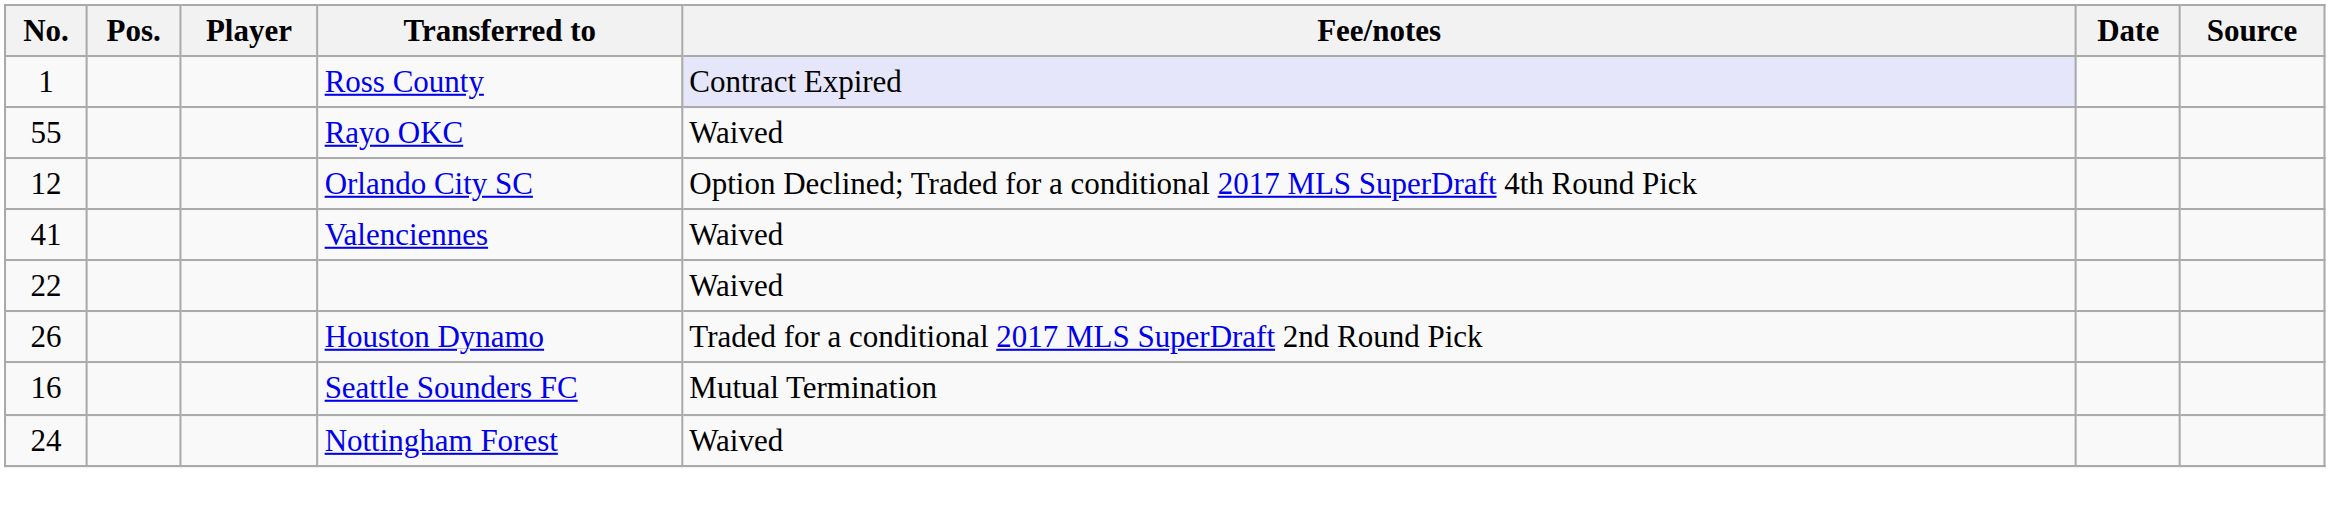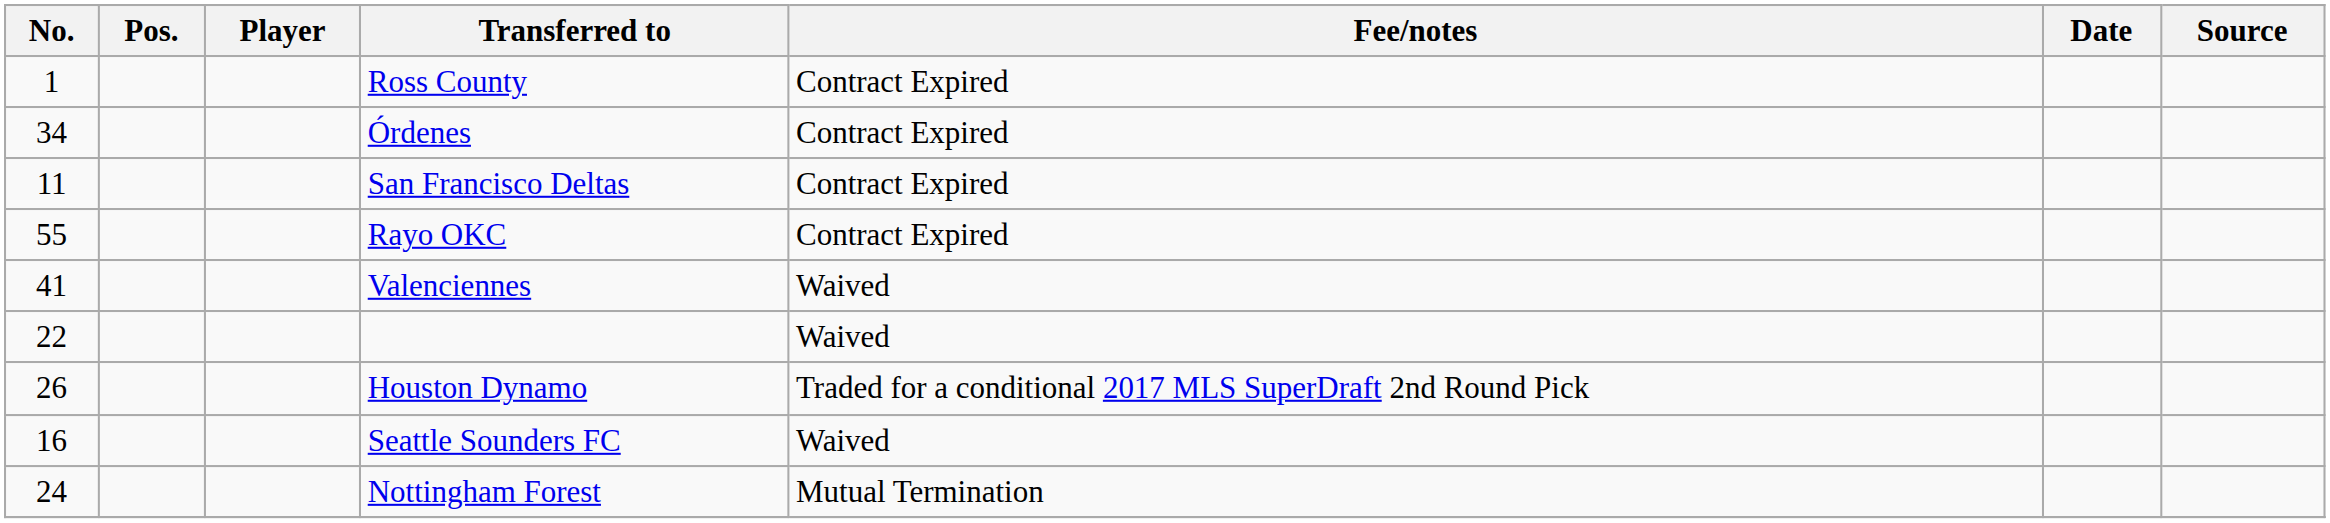 <table class="wikitable sortable" style="width:90%; text-align:center; font-size:95%; text-align:left;">
 <tr>
 <th><strong>No.</strong></th>
 <th><strong>Pos.</strong></th>
 <th><strong>Player</strong></th>
 <th><strong>Transferred to</strong></th>
 <th><strong>Fee/notes</strong></th>
 <th><strong>Date</strong></th>
 <th><strong>Source</strong></th>
 </tr>
 <tr>
 <td align=center>1</td>
 <td align=center></td>
 <td></td>
 <td> <a href='#'>Ross County</a></td>
-<td style="background: lavender;">Contract Expired</td>
+<td>Contract Expired</td>
+<td></td>
+<td></td>
+</tr>
+<tr>
+<td align=center>34</td>
+<td align=center></td>
+<td></td>
+<td> <a href='#'>Órdenes</a></td>
+<td>Contract Expired</td>
+<td></td>
+<td></td>
+</tr>
+<tr>
+<td align=center>11</td>
+<td align=center></td>
+<td></td>
+<td> <a href='#'>San Francisco Deltas</a></td>
+<td>Contract Expired</td>
 <td></td>
 <td></td>
 </tr>
 <tr>
 <td align=center>55</td>
 <td align=center></td>
 <td></td>
 <td> <a href='#'>Rayo OKC</a></td>
-<td>Waived</td>
-<td></td>
-<td></td>
-</tr>
-<tr>
-<td align=center>12</td>
-<td align=center></td>
-<td></td>
-<td> <a href='#'>Orlando City SC</a></td>
-<td>Option Declined; Traded for a conditional <a href='#'>2017 MLS SuperDraft</a> 4th Round Pick</td>
+<td>Contract Expired</td>
 <td></td>
 <td></td>
 </tr>
 <tr>
 <td align=center>41</td>
 <td align=center></td>
 <td></td>
 <td> <a href='#'>Valenciennes</a></td>
 <td>Waived</td>
 <td></td>
 <td></td>
 </tr>
 <tr>
 <td align=center>22</td>
 <td align=center></td>
 <td></td>
 <td></td>
 <td>Waived</td>
 <td></td>
 <td></td>
 </tr>
 <tr>
 <td align=center>26</td>
 <td align=center></td>
 <td></td>
 <td> <a href='#'>Houston Dynamo</a></td>
 <td>Traded for a conditional <a href='#'>2017 MLS SuperDraft</a> 2nd Round Pick</td>
 <td></td>
 <td></td>
 </tr>
 <tr>
 <td align=center>16</td>
 <td align=center></td>
 <td></td>
 <td> <a href='#'>Seattle Sounders FC</a></td>
-<td>Mutual Termination</td>
+<td>Waived</td>
 <td></td>
 <td></td>
 </tr>
 <tr>
 <td align=center>24</td>
 <td align=center></td>
 <td></td>
 <td> <a href='#'>Nottingham Forest</a></td>
-<td>Waived</td>
+<td>Mutual Termination</td>
 <td></td>
 <td></td>
 </tr>
 <tr>
 </tr>
 </table>
